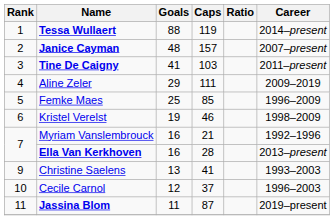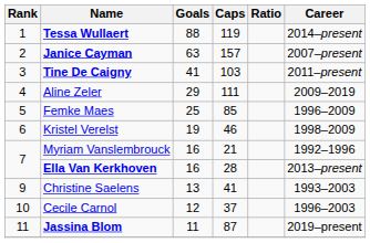 <table class="wikitable sortable" style="text-align:center">
 <tr>
 <th>Rank</th>
 <th>Name</th>
 <th>Goals</th>
 <th>Caps</th>
 <th>Ratio</th>
 <th>Career</th>
 </tr>
 <tr>
 <td>1</td>
 <td align=left><strong><a href='#'>Tessa Wullaert</a></strong></td>
 <td>88</td>
 <td>119</td>
 <td></td>
 <td>2014–<em>present</em></td>
 </tr>
 <tr>
 <td>2</td>
 <td align=left><strong><a href='#'>Janice Cayman</a></strong></td>
-<td>48</td>
+<td>63</td>
 <td>157</td>
 <td></td>
 <td>2007–<em>present</em></td>
 </tr>
 <tr>
 <td>3</td>
 <td align=left><strong><a href='#'>Tine De Caigny</a></strong></td>
 <td>41</td>
 <td>103</td>
 <td></td>
 <td>2011–<em>present</em></td>
 </tr>
 <tr>
 <td>4</td>
 <td align=left><a href='#'>Aline Zeler</a></td>
 <td>29</td>
 <td>111</td>
 <td></td>
 <td>2009–2019</td>
 </tr>
 <tr>
 <td>5</td>
 <td align=left><a href='#'>Femke Maes</a></td>
 <td>25</td>
 <td>85</td>
 <td></td>
 <td>1996–2009</td>
 </tr>
 <tr>
 <td>6</td>
 <td align=left><a href='#'>Kristel Verelst</a></td>
 <td>19</td>
 <td>46</td>
 <td></td>
 <td>1998–2009</td>
 </tr>
 <tr>
 <td rowspan=2>7</td>
 <td align=left><a href='#'>Myriam Vanslembrouck</a></td>
 <td>16</td>
 <td>21</td>
 <td></td>
 <td>1992–1996</td>
 </tr>
 <tr>
 <td align=left><strong><a href='#'>Ella Van Kerkhoven</a></strong></td>
 <td>16</td>
 <td>28</td>
 <td></td>
 <td>2013–<em>present</em></td>
 </tr>
 <tr>
 <td>9</td>
 <td align=left><a href='#'>Christine Saelens</a></td>
 <td>13</td>
 <td>41</td>
 <td></td>
 <td>1993–2003</td>
 </tr>
 <tr>
 <td>10</td>
 <td align=left><a href='#'>Cecile Carnol</a></td>
 <td>12</td>
 <td>37</td>
 <td></td>
 <td>1996–2003</td>
 </tr>
 <tr>
 <td>11</td>
 <td align=left><strong><a href='#'>Jassina Blom</a></strong></td>
 <td>11</td>
 <td>87</td>
 <td></td>
 <td>2019–present</td>
 </tr>
 <tr>
 </tr>
 </table>
